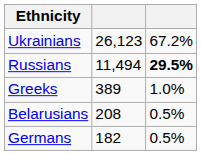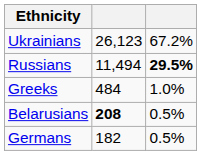 <table class="wikitable">
 <tr>
 <th>Ethnicity</th>
 <th></th>
 <th></th>
 </tr>
 <tr>
 <td><a href='#'>Ukrainians</a></td>
 <td>26,123</td>
 <td>67.2%</td>
 </tr>
 <tr>
 <td><a href='#'>Russians</a></td>
 <td>11,494</td>
 <td><strong>29.5%</strong></td>
 </tr>
 <tr>
 <td><a href='#'>Greeks</a></td>
-<td>389</td>
+<td>484</td>
 <td>1.0%</td>
 </tr>
 <tr>
 <td><a href='#'>Belarusians</a></td>
-<td>208</td>
+<td><strong>208</strong></td>
 <td>0.5%</td>
 </tr>
 <tr>
 <td><a href='#'>Germans</a></td>
 <td>182</td>
 <td>0.5%</td>
 </tr>
 </table>
